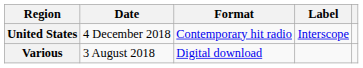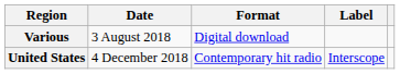 <table class="wikitable plainrowheaders">
 <tr>
 <th scope="col">Region</th>
 <th scope="col">Date</th>
 <th scope="col">Format</th>
 <th scope="col">Label</th>
 <th scope="col"></th>
 </tr>
 <tr>
+<th scope="row">Various</th>
+<td>3 August 2018</td>
+<td><a href='#'>Digital download</a></td>
+<td></td>
+<td style="text-align:center;"></td>
+</tr>
+<tr>
 <th scope="row">United States</th>
 <td>4 December 2018</td>
 <td><a href='#'>Contemporary hit radio</a></td>
 <td><a href='#'>Interscope</a></td>
 <td></td>
 </tr>
-<tr>
-<th scope="row">Various</th>
-<td>3 August 2018</td>
-<td><a href='#'>Digital download</a></td>
-<td></td>
-<td style="text-align:center;"></td>
-</tr>
 </table>
